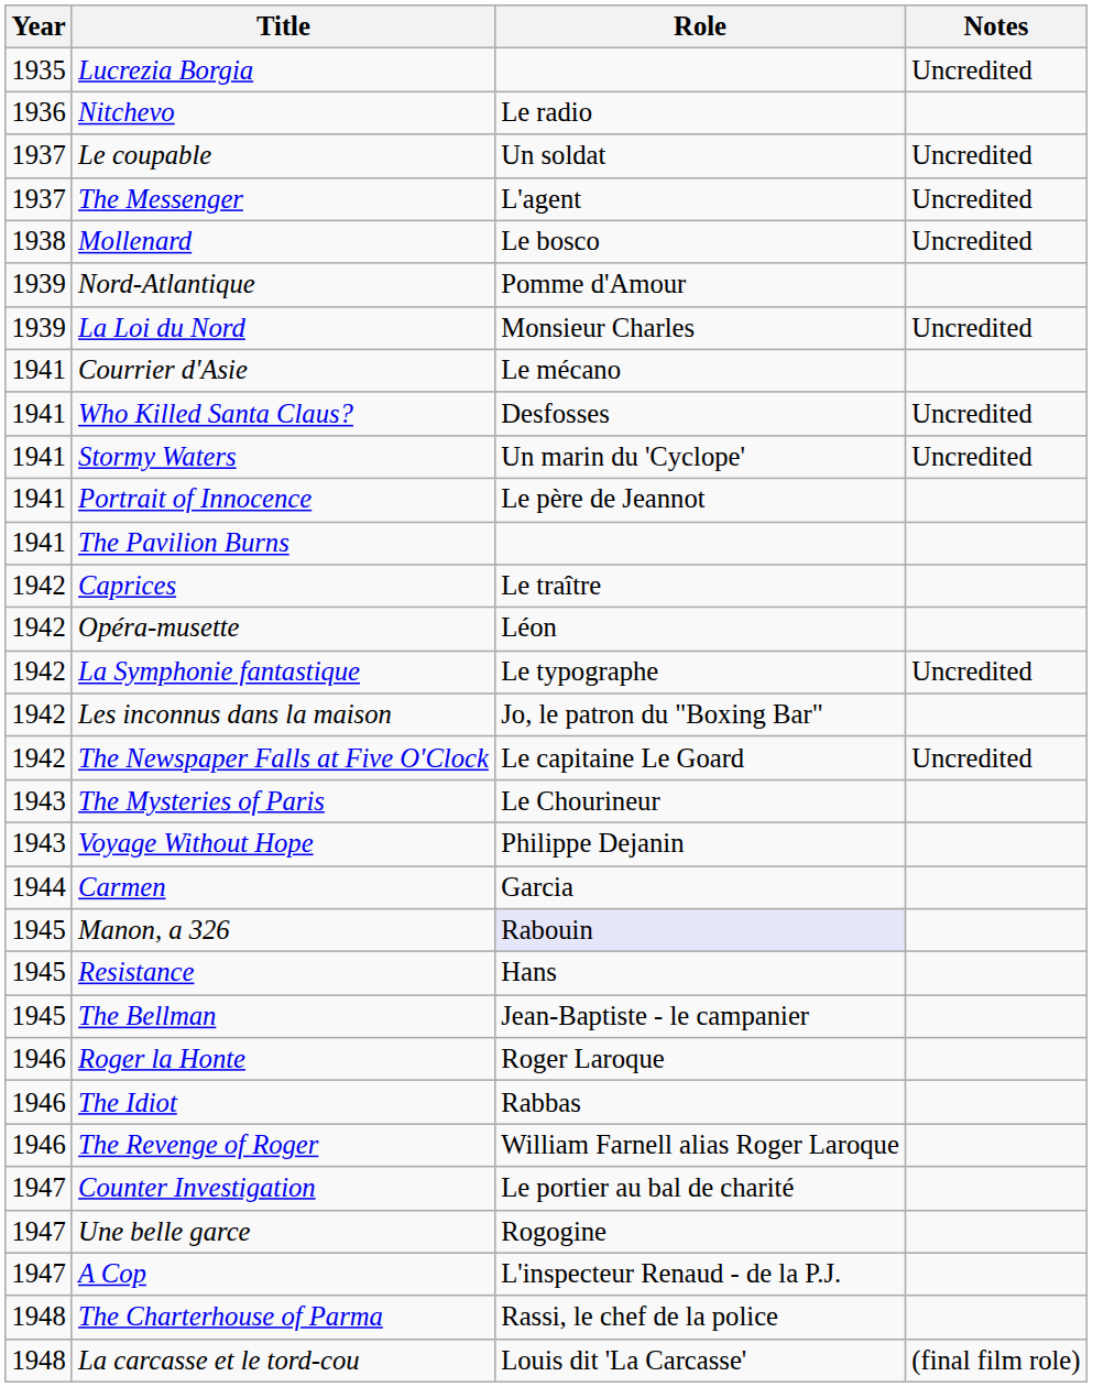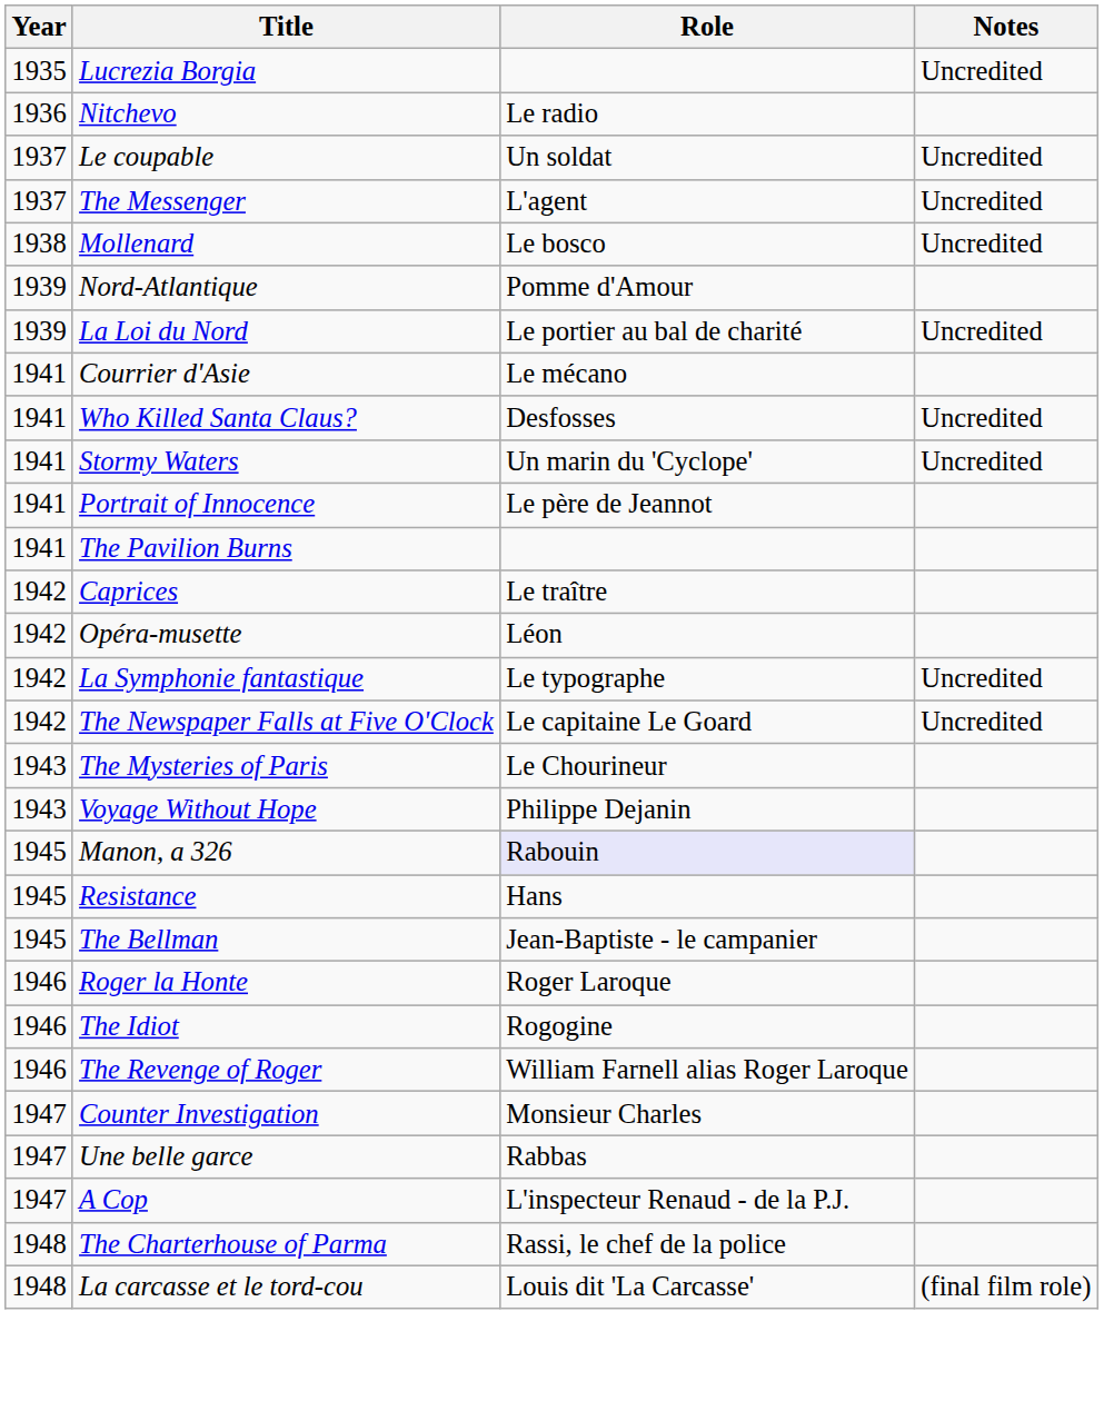 <table class="wikitable">
 <tr>
 <th>Year</th>
 <th>Title</th>
 <th>Role</th>
 <th>Notes</th>
 </tr>
 <tr>
 <td>1935</td>
 <td><em><a href='#'>Lucrezia Borgia</a></em></td>
 <td></td>
 <td>Uncredited</td>
 </tr>
 <tr>
 <td>1936</td>
 <td><em><a href='#'>Nitchevo</a></em></td>
 <td>Le radio</td>
 <td></td>
 </tr>
 <tr>
 <td>1937</td>
 <td><em>Le coupable</em></td>
 <td>Un soldat</td>
 <td>Uncredited</td>
 </tr>
 <tr>
 <td>1937</td>
 <td><em><a href='#'>The Messenger</a></em></td>
 <td>L'agent</td>
 <td>Uncredited</td>
 </tr>
 <tr>
 <td>1938</td>
 <td><em><a href='#'>Mollenard</a></em></td>
 <td>Le bosco</td>
 <td>Uncredited</td>
 </tr>
 <tr>
 <td>1939</td>
 <td><em>Nord-Atlantique</em></td>
 <td>Pomme d'Amour</td>
 <td></td>
 </tr>
 <tr>
 <td>1939</td>
 <td><em><a href='#'>La Loi du Nord</a></em></td>
-<td>Monsieur Charles</td>
+<td>Le portier au bal de charité</td>
 <td>Uncredited</td>
 </tr>
 <tr>
 <td>1941</td>
 <td><em>Courrier d'Asie</em></td>
 <td>Le mécano</td>
 <td></td>
 </tr>
 <tr>
 <td>1941</td>
 <td><em><a href='#'>Who Killed Santa Claus?</a></em></td>
 <td>Desfosses</td>
 <td>Uncredited</td>
 </tr>
 <tr>
 <td>1941</td>
 <td><em><a href='#'>Stormy Waters</a></em></td>
 <td>Un marin du 'Cyclope'</td>
 <td>Uncredited</td>
 </tr>
 <tr>
 <td>1941</td>
 <td><em><a href='#'>Portrait of Innocence</a></em></td>
 <td>Le père de Jeannot</td>
 <td></td>
 </tr>
 <tr>
 <td>1941</td>
 <td><em><a href='#'>The Pavilion Burns</a></em></td>
 <td></td>
 <td></td>
 </tr>
 <tr>
 <td>1942</td>
 <td><em><a href='#'>Caprices</a></em></td>
 <td>Le traître</td>
 <td></td>
 </tr>
 <tr>
 <td>1942</td>
 <td><em>Opéra-musette</em></td>
 <td>Léon</td>
 <td></td>
 </tr>
 <tr>
 <td>1942</td>
 <td><em><a href='#'>La Symphonie fantastique</a></em></td>
 <td>Le typographe</td>
 <td>Uncredited</td>
 </tr>
 <tr>
 <td>1942</td>
-<td><em>Les inconnus dans la maison</em></td>
-<td>Jo, le patron du "Boxing Bar"</td>
-<td></td>
-</tr>
-<tr>
-<td>1942</td>
 <td><em><a href='#'>The Newspaper Falls at Five O'Clock</a></em></td>
 <td>Le capitaine Le Goard</td>
 <td>Uncredited</td>
 </tr>
 <tr>
 <td>1943</td>
 <td><em><a href='#'>The Mysteries of Paris</a></em></td>
 <td>Le Chourineur</td>
 <td></td>
 </tr>
 <tr>
 <td>1943</td>
 <td><em><a href='#'>Voyage Without Hope</a></em></td>
 <td>Philippe Dejanin</td>
-<td></td>
-</tr>
-<tr>
-<td>1944</td>
-<td><em><a href='#'>Carmen</a></em></td>
-<td>Garcia</td>
 <td></td>
 </tr>
 <tr>
 <td>1945</td>
 <td><em>Manon, a 326</em></td>
 <td style="background: lavender;">Rabouin</td>
 <td></td>
 </tr>
 <tr>
 <td>1945</td>
 <td><em><a href='#'>Resistance</a></em></td>
 <td>Hans</td>
 <td></td>
 </tr>
 <tr>
 <td>1945</td>
 <td><em><a href='#'>The Bellman</a></em></td>
 <td>Jean-Baptiste - le campanier</td>
 <td></td>
 </tr>
 <tr>
 <td>1946</td>
 <td><em><a href='#'>Roger la Honte</a></em></td>
 <td>Roger Laroque</td>
 <td></td>
 </tr>
 <tr>
 <td>1946</td>
 <td><em><a href='#'>The Idiot</a></em></td>
-<td>Rabbas</td>
+<td>Rogogine</td>
 <td></td>
 </tr>
 <tr>
 <td>1946</td>
 <td><em><a href='#'>The Revenge of Roger</a></em></td>
 <td>William Farnell alias Roger Laroque</td>
 <td></td>
 </tr>
 <tr>
 <td>1947</td>
 <td><em><a href='#'>Counter Investigation</a></em></td>
-<td>Le portier au bal de charité</td>
+<td>Monsieur Charles</td>
 <td></td>
 </tr>
 <tr>
 <td>1947</td>
 <td><em>Une belle garce</em></td>
-<td>Rogogine</td>
+<td>Rabbas</td>
 <td></td>
 </tr>
 <tr>
 <td>1947</td>
 <td><em><a href='#'>A Cop</a></em></td>
 <td>L'inspecteur Renaud - de la P.J.</td>
 <td></td>
 </tr>
 <tr>
 <td>1948</td>
 <td><em><a href='#'>The Charterhouse of Parma</a></em></td>
 <td>Rassi, le chef de la police</td>
 <td></td>
 </tr>
 <tr>
 <td>1948</td>
 <td><em>La carcasse et le tord-cou</em></td>
 <td>Louis dit 'La Carcasse'</td>
 <td>(final film role)</td>
 </tr>
 </table>
